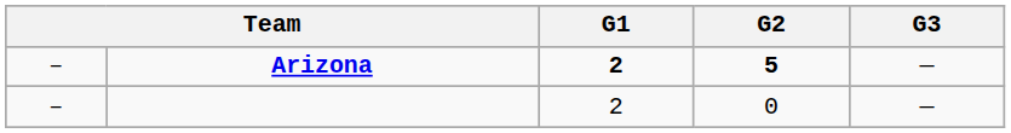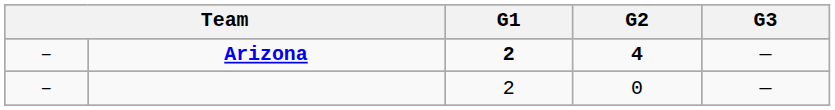 <table class="wikitable" style="font-size:90%; width: 55%; text-align: center">
 <tr>
 <th colspan=2>Team</th>
 <th>G1</th>
 <th>G2</th>
 <th>G3</th>
 </tr>
 <tr>
 <td>–</td>
 <td><strong><a href='#'>Arizona</a></strong></td>
 <td><strong>2</strong></td>
-<td><strong>5</strong></td>
+<td><strong>4</strong></td>
 <td>—</td>
 </tr>
 <tr>
 <td>–</td>
 <td></td>
 <td>2</td>
 <td>0</td>
 <td>—</td>
 </tr>
 </table>
